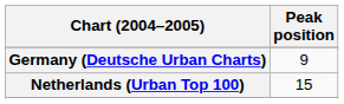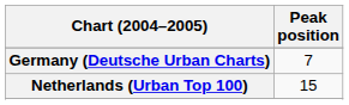 <table class="wikitable sortable plainrowheaders" style="text-align:center">
 <tr>
 <th scope="col">Chart (2004–2005)</th>
 <th scope="col">Peak<br>position</th>
 </tr>
 <tr>
 </tr>
 <tr>
 </tr>
 <tr>
 <th scope="row">Germany (<a href='#'>Deutsche Urban Charts</a>)</th>
-<td>9</td>
+<td>7</td>
 </tr>
 <tr>
 <th scope="row">Netherlands (<a href='#'>Urban Top 100</a>)</th>
 <td>15</td>
 </tr>
 <tr>
 </tr>
 <tr>
 </tr>
 <tr>
 </tr>
 <tr>
 </tr>
 <tr>
 </tr>
 </table>
